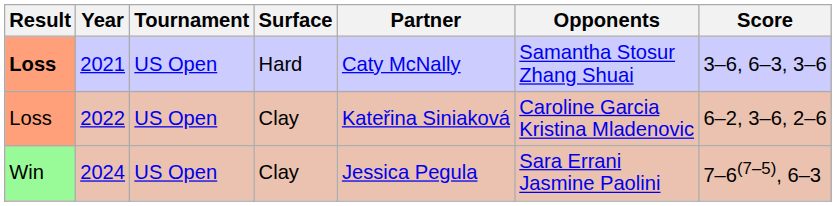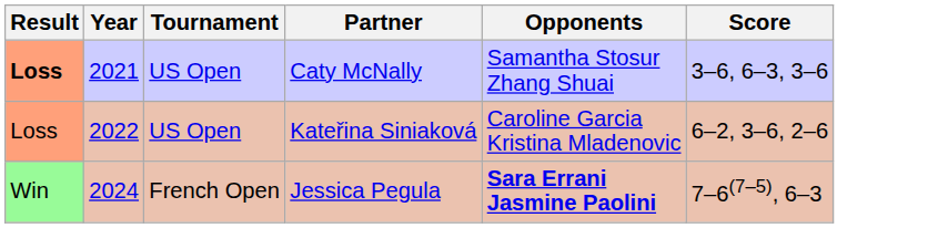 <table class="sortable wikitable nowrap">
 <tr>
 <th>Result</th>
 <th>Year</th>
 <th>Tournament</th>
-<th>Surface</th>
 <th>Partner</th>
 <th>Opponents</th>
 <th class=unsortable>Score</th>
 </tr>
 <tr style=background:#ccf>
 <td style=background:#ffa07a><strong>Loss</strong></td>
 <td><a href='#'>2021</a></td>
 <td><a href='#'>US Open</a></td>
-<td>Hard</td>
 <td> <a href='#'>Caty McNally</a></td>
 <td> <a href='#'>Samantha Stosur</a> <br>  <a href='#'>Zhang Shuai</a></td>
 <td>3–6, 6–3, 3–6</td>
 </tr>
 <tr style=background:#ebc2af>
 <td bgcolor=ffa07a>Loss</td>
 <td><a href='#'>2022</a></td>
 <td><a href='#'>US Open</a></td>
-<td>Clay</td>
 <td> <a href='#'>Kateřina Siniaková</a></td>
 <td> <a href='#'>Caroline Garcia</a> <br>  <a href='#'>Kristina Mladenovic</a></td>
 <td>6–2, 3–6, 2–6</td>
 </tr>
 <tr style=background:#ebc2af>
 <td bgcolor=98fb98>Win</td>
 <td><a href='#'>2024</a></td>
-<td><a href='#'>US Open</a></td>
-<td>Clay</td>
+<td>French Open</td>
 <td> <a href='#'>Jessica Pegula</a></td>
-<td> <a href='#'>Sara Errani</a> <br>  <a href='#'>Jasmine Paolini</a></td>
+<td><strong> <a href='#'>Sara Errani</a> <br>  <a href='#'>Jasmine Paolini</a></strong></td>
 <td>7–6<sup>(7–5)</sup>, 6–3</td>
 </tr>
 </table>
